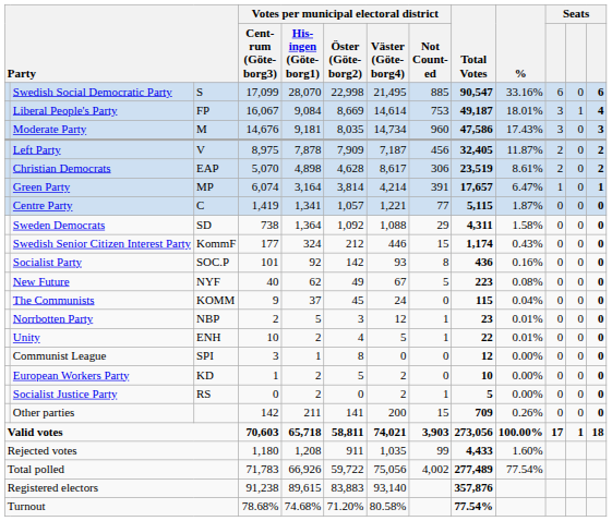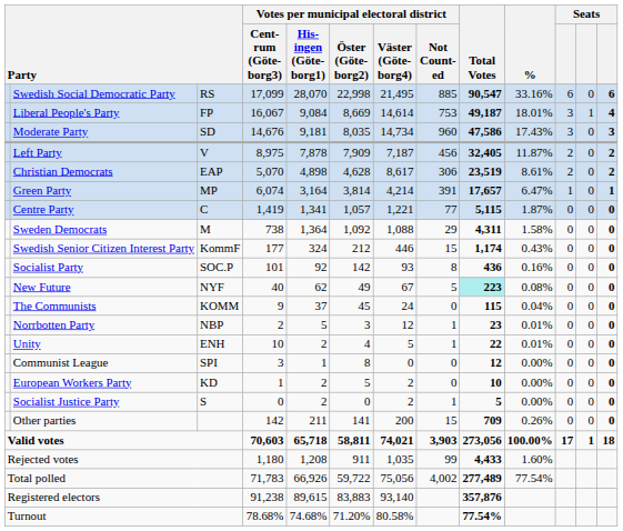 <table class="wikitable" border="1" style="text-align:right;">
 <tr>
 <th style="text-align:left;" valign=bottom rowspan=2 colspan=3>Party</th>
 <th colspan=5>Votes per municipal electoral district</th>
 <th align=center valign=bottom rowspan=2 width="50">Total Votes</th>
 <th align=center valign=bottom rowspan=2 width="50">%</th>
 <th colspan=3>Seats</th>
 </tr>
 <tr>
 <th align=center valign=bottom width="50">Cent- rum (Göte- borg3)</th>
 <th align=center valign=bottom width="50"><a href='#'>His- ingen</a> (Göte- borg1)</th>
 <th align=center valign=bottom width="50">Öster (Göte- borg2)</th>
 <th align=center valign=bottom width="50">Väster (Göte- borg4)</th>
 <th align=center valign=bottom width="50">Not Count- ed</th>
 <th align=center valign=bottom width="20"><small></small></th>
 <th align=center valign=bottom width="20"><small><a href='#'></a></small></th>
 <th align=center valign=bottom width="20"><small></small></th>
 </tr>
 <tr style="background:#CEE0F2;">
 <td></td>
 <td align=left style="white-space: nowrap;"><a href='#'>Swedish Social Democratic Party</a></td>
-<td align=left>S</td>
+<td align=left>RS</td>
 <td>17,099</td>
 <td>28,070</td>
 <td>22,998</td>
 <td>21,495</td>
 <td>885</td>
 <td><strong>90,547</strong></td>
 <td>33.16%</td>
 <td>6</td>
 <td>0</td>
 <td><strong>6</strong></td>
 </tr>
 <tr style="background:#CEE0F2;">
 <td></td>
 <td align=left><a href='#'>Liberal People's Party</a></td>
 <td align=left>FP</td>
 <td>16,067</td>
 <td>9,084</td>
 <td>8,669</td>
 <td>14,614</td>
 <td>753</td>
 <td><strong>49,187</strong></td>
 <td>18.01%</td>
 <td>3</td>
 <td>1</td>
 <td><strong>4</strong></td>
 </tr>
 <tr style="background:#CEE0F2;">
 <td></td>
 <td align=left><a href='#'>Moderate Party</a></td>
-<td align=left>M</td>
+<td align=left>SD</td>
 <td>14,676</td>
 <td>9,181</td>
 <td>8,035</td>
 <td>14,734</td>
 <td>960</td>
 <td><strong>47,586</strong></td>
 <td>17.43%</td>
 <td>3</td>
 <td>0</td>
 <td><strong>3</strong></td>
 </tr>
 <tr style="background:#CEE0F2; border-top:3px solid darkgray;">
 <td></td>
 <td align=left><a href='#'>Left Party</a></td>
 <td align=left>V</td>
 <td>8,975</td>
 <td>7,878</td>
 <td>7,909</td>
 <td>7,187</td>
 <td>456</td>
 <td><strong>32,405</strong></td>
 <td>11.87%</td>
 <td>2</td>
 <td>0</td>
 <td><strong>2</strong></td>
 </tr>
 <tr style="background:#CEE0F2;">
 <td></td>
 <td align=left><a href='#'>Christian Democrats</a></td>
 <td align=left>EAP</td>
 <td>5,070</td>
 <td>4,898</td>
 <td>4,628</td>
 <td>8,617</td>
 <td>306</td>
 <td><strong>23,519</strong></td>
 <td>8.61%</td>
 <td>2</td>
 <td>0</td>
 <td><strong>2</strong></td>
 </tr>
 <tr style="background:#CEE0F2;">
 <td></td>
 <td align=left><a href='#'>Green Party</a></td>
 <td align=left>MP</td>
 <td>6,074</td>
 <td>3,164</td>
 <td>3,814</td>
 <td>4,214</td>
 <td>391</td>
 <td><strong>17,657</strong></td>
 <td>6.47%</td>
 <td>1</td>
 <td>0</td>
 <td><strong>1</strong></td>
 </tr>
 <tr style="background:#CEE0F2;">
 <td></td>
 <td align=left><a href='#'>Centre Party</a></td>
 <td align=left>C</td>
 <td>1,419</td>
 <td>1,341</td>
 <td>1,057</td>
 <td>1,221</td>
 <td>77</td>
 <td><strong>5,115</strong></td>
 <td>1.87%</td>
 <td>0</td>
 <td>0</td>
 <td><strong>0</strong></td>
 </tr>
 <tr>
 <td></td>
 <td align=left><a href='#'>Sweden Democrats</a></td>
-<td align=left>SD</td>
+<td align=left>M</td>
 <td>738</td>
 <td>1,364</td>
 <td>1,092</td>
 <td>1,088</td>
 <td>29</td>
 <td><strong>4,311</strong></td>
 <td>1.58%</td>
 <td>0</td>
 <td>0</td>
 <td><strong>0</strong></td>
 </tr>
 <tr>
 <td></td>
 <td align=left><a href='#'>Swedish Senior Citizen Interest Party</a></td>
 <td align=left>KommF</td>
 <td>177</td>
 <td>324</td>
 <td>212</td>
 <td>446</td>
 <td>15</td>
 <td><strong>1,174</strong></td>
 <td>0.43%</td>
 <td>0</td>
 <td>0</td>
 <td><strong>0</strong></td>
 </tr>
 <tr>
 <td></td>
 <td align=left><a href='#'>Socialist Party</a></td>
 <td align=left>SOC.P</td>
 <td>101</td>
 <td>92</td>
 <td>142</td>
 <td>93</td>
 <td>8</td>
 <td><strong>436</strong></td>
 <td>0.16%</td>
 <td>0</td>
 <td>0</td>
 <td><strong>0</strong></td>
 </tr>
 <tr>
 <td></td>
 <td align=left><a href='#'>New Future</a></td>
 <td align=left>NYF</td>
 <td>40</td>
 <td>62</td>
 <td>49</td>
 <td>67</td>
 <td>5</td>
-<td><strong>223</strong></td>
+<td style="background: paleturquoise;"><strong>223</strong></td>
 <td>0.08%</td>
 <td>0</td>
 <td>0</td>
 <td><strong>0</strong></td>
 </tr>
 <tr>
 <td></td>
 <td align=left><a href='#'>The Communists</a></td>
 <td align=left>KOMM</td>
 <td>9</td>
 <td>37</td>
 <td>45</td>
 <td>24</td>
 <td>0</td>
 <td><strong>115</strong></td>
 <td>0.04%</td>
 <td>0</td>
 <td>0</td>
 <td><strong>0</strong></td>
 </tr>
 <tr>
 <td></td>
 <td align=left><a href='#'>Norrbotten Party</a></td>
 <td align=left>NBP</td>
 <td>2</td>
 <td>5</td>
 <td>3</td>
 <td>12</td>
 <td>1</td>
 <td><strong>23</strong></td>
 <td>0.01%</td>
 <td>0</td>
 <td>0</td>
 <td><strong>0</strong></td>
 </tr>
 <tr>
 <td></td>
 <td align=left><a href='#'>Unity</a></td>
 <td align=left>ENH</td>
 <td>10</td>
 <td>2</td>
 <td>4</td>
 <td>5</td>
 <td>1</td>
 <td><strong>22</strong></td>
 <td>0.01%</td>
 <td>0</td>
 <td>0</td>
 <td><strong>0</strong></td>
 </tr>
 <tr>
 <td></td>
 <td align=left>Communist League</td>
 <td align=left>SPI</td>
 <td>3</td>
 <td>1</td>
 <td>8</td>
 <td>0</td>
 <td>0</td>
 <td><strong>12</strong></td>
 <td>0.00%</td>
 <td>0</td>
 <td>0</td>
 <td><strong>0</strong></td>
 </tr>
 <tr>
 <td></td>
 <td align=left><a href='#'>European Workers Party</a></td>
 <td align=left>KD</td>
 <td>1</td>
 <td>2</td>
 <td>5</td>
 <td>2</td>
 <td>0</td>
 <td><strong>10</strong></td>
 <td>0.00%</td>
 <td>0</td>
 <td>0</td>
 <td><strong>0</strong></td>
 </tr>
 <tr>
 <td></td>
 <td align=left><a href='#'>Socialist Justice Party</a></td>
-<td align=left>RS</td>
+<td align=left>S</td>
 <td>0</td>
 <td>2</td>
 <td>0</td>
 <td>2</td>
 <td>1</td>
 <td><strong>5</strong></td>
 <td>0.00%</td>
 <td>0</td>
 <td>0</td>
 <td><strong>0</strong></td>
 </tr>
 <tr>
 <td></td>
 <td align=left>Other parties</td>
 <td></td>
 <td>142</td>
 <td>211</td>
 <td>141</td>
 <td>200</td>
 <td>15</td>
 <td><strong>709</strong></td>
 <td>0.26%</td>
 <td>0</td>
 <td>0</td>
 <td><strong>0</strong></td>
 </tr>
 <tr style="font-weight:bold">
 <td align=left colspan=3>Valid votes</td>
 <td>70,603</td>
 <td>65,718</td>
 <td>58,811</td>
 <td>74,021</td>
 <td>3,903</td>
 <td>273,056</td>
 <td>100.00%</td>
 <td>17</td>
 <td>1</td>
 <td>18</td>
 </tr>
 <tr>
 <td align=left colspan=3>Rejected votes</td>
 <td>1,180</td>
 <td>1,208</td>
 <td>911</td>
 <td>1,035</td>
 <td>99</td>
 <td><strong>4,433</strong></td>
 <td>1.60%</td>
 <td></td>
 <td></td>
 <td></td>
 </tr>
 <tr>
 <td align=left colspan=3>Total polled</td>
 <td>71,783</td>
 <td>66,926</td>
 <td>59,722</td>
 <td>75,056</td>
 <td>4,002</td>
 <td><strong>277,489</strong></td>
 <td>77.54%</td>
 <td></td>
 <td></td>
 <td></td>
 </tr>
 <tr>
 <td align=left colspan=3>Registered electors</td>
 <td>91,238</td>
 <td>89,615</td>
 <td>83,883</td>
 <td>93,140</td>
 <td></td>
 <td><strong>357,876</strong></td>
 <td></td>
 <td></td>
 <td></td>
 <td></td>
 </tr>
 <tr>
 <td align=left colspan=3>Turnout</td>
 <td>78.68%</td>
 <td>74.68%</td>
 <td>71.20%</td>
 <td>80.58%</td>
 <td></td>
 <td><strong>77.54%</strong></td>
 <td></td>
 <td></td>
 <td></td>
 <td></td>
 </tr>
 </table>
